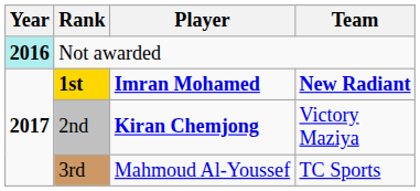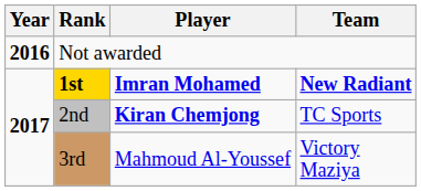 <table class="wikitable">
 <tr>
 <th>Year</th>
 <th>Rank</th>
 <th>Player</th>
 <th>Team</th>
 </tr>
 <tr>
-<td style="background: paleturquoise;"><strong>2016</strong></td>
+<td><strong>2016</strong></td>
 <td colspan="4">Not awarded</td>
 </tr>
 <tr>
 <td rowspan="4"><strong>2017</strong></td>
 <td scope=col style="background-color: gold"><strong>1st</strong></td>
 <td> <strong><a href='#'>Imran Mohamed</a></strong></td>
 <td> <strong><a href='#'>New Radiant</a></strong></td>
 </tr>
 <tr>
 <td scope=col style="background-color: silver">2nd</td>
 <td><strong> <a href='#'>Kiran Chemjong</a></strong></td>
-<td> <a href='#'>Victory</a><br> <a href='#'>Maziya</a></td>
+<td> <a href='#'>TC Sports</a></td>
 </tr>
 <tr>
 <td scope=col style="background-color: #cc9966">3rd</td>
 <td> <a href='#'>Mahmoud Al-Youssef</a></td>
-<td> <a href='#'>TC Sports</a></td>
+<td> <a href='#'>Victory</a><br> <a href='#'>Maziya</a></td>
 </tr>
 </table>
